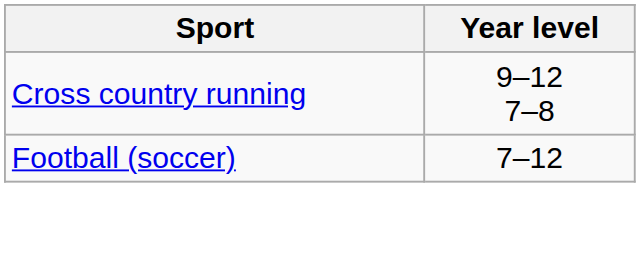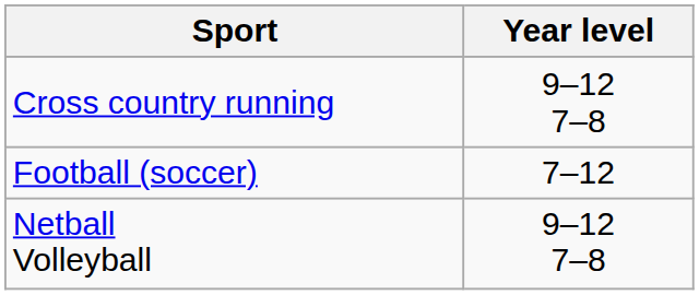 <table class="wikitable">
 <tr>
 <th style="width:13.5em;">Sport</th>
 <th style="width:6.5em;">Year level</th>
 </tr>
 <tr>
 <td><a href='#'>Cross country running</a></td>
 <td align=center>9–12 <br> 7–8</td>
 </tr>
 <tr>
 <td><a href='#'>Football (soccer)</a></td>
 <td align=center>7–12</td>
 </tr>
+<tr>
+<td><a href='#'>Netball</a> <br> Volleyball</td>
+<td align=center>9–12 <br> 7–8</td>
+</tr>
 </table>
